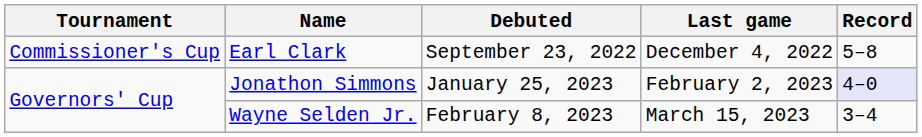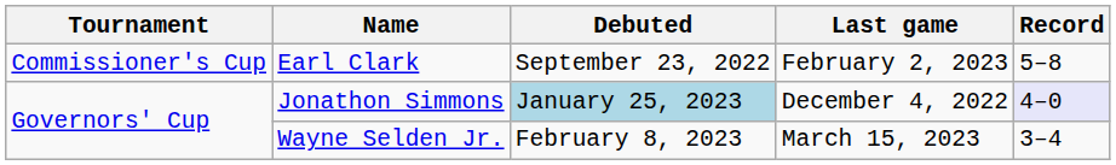 <table class="wikitable">
 <tr>
 <th>Tournament</th>
 <th>Name</th>
 <th>Debuted</th>
 <th>Last game</th>
 <th>Record</th>
 </tr>
 <tr>
 <td><a href='#'>Commissioner's Cup</a></td>
 <td><a href='#'>Earl Clark</a></td>
 <td>September 23, 2022 </td>
-<td>December 4, 2022 </td>
+<td>February 2, 2023 </td>
 <td>5–8</td>
 </tr>
 <tr>
 <td rowspan=2><a href='#'>Governors' Cup</a></td>
 <td><a href='#'>Jonathon Simmons</a></td>
-<td>January 25, 2023 </td>
-<td>February 2, 2023 </td>
+<td style="background: lightblue;">January 25, 2023 </td>
+<td>December 4, 2022 </td>
 <td style="background: lavender;">4–0</td>
 </tr>
 <tr>
 <td><a href='#'>Wayne Selden Jr.</a></td>
 <td>February 8, 2023 </td>
 <td>March 15, 2023 </td>
 <td>3–4</td>
 </tr>
 </table>
